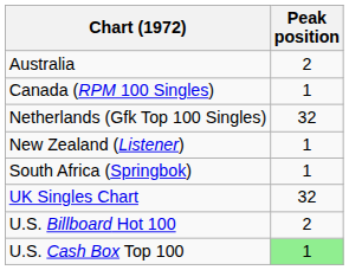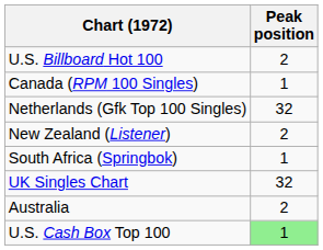 <table class="wikitable sortable">
 <tr>
 <th>Chart (1972)</th>
 <th>Peak<br>position</th>
 </tr>
 <tr>
-<td>Australia</td>
+<td>U.S. <a href='#'><em>Billboard</em> Hot 100</a></td>
 <td style="text-align:center;">2</td>
 </tr>
 <tr>
 <td>Canada (<a href='#'><em>RPM</em> 100 Singles</a>)</td>
 <td style="text-align:center;">1</td>
 </tr>
 <tr>
 <td>Netherlands (Gfk Top 100 Singles)</td>
 <td style="text-align:center;">32</td>
 </tr>
 <tr>
 <td>New Zealand (<em><a href='#'>Listener</a></em>)</td>
-<td style="text-align:center;">1</td>
+<td style="text-align:center;">2</td>
 </tr>
 <tr>
 <td>South Africa (<a href='#'>Springbok</a>)</td>
 <td align="center">1</td>
 </tr>
 <tr>
 <td><a href='#'>UK Singles Chart</a></td>
 <td style="text-align:center;">32</td>
 </tr>
 <tr>
-<td>U.S. <a href='#'><em>Billboard</em> Hot 100</a></td>
+<td>Australia</td>
 <td style="text-align:center;">2</td>
 </tr>
 <tr>
 <td>U.S. <em><a href='#'>Cash Box</a></em> Top 100 </td>
 <td style="background: lightgreen; text-align:center;">1</td>
 </tr>
 </table>
